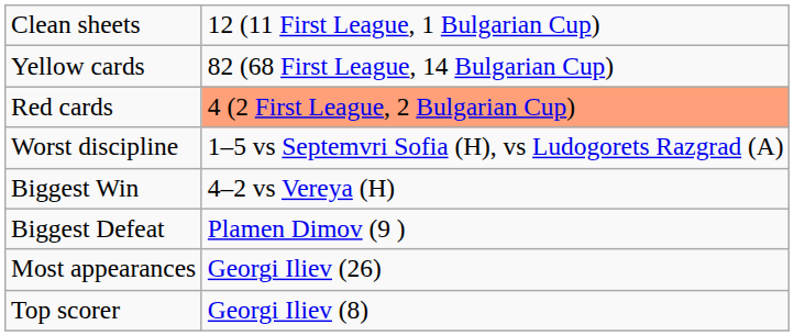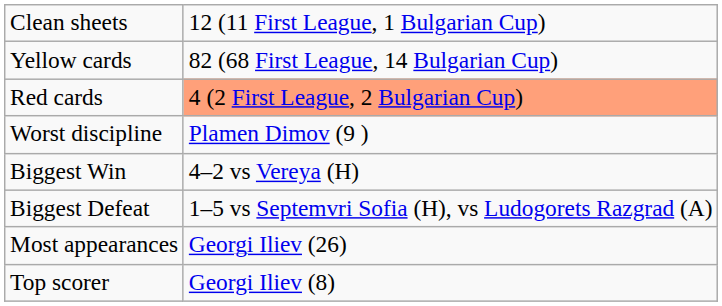 <table class="wikitable">
 <tr>
 <td>Clean sheets</td>
 <td>12 (11 <a href='#'>First League</a>, 1 <a href='#'>Bulgarian Cup</a>)</td>
 </tr>
 <tr>
 <td>Yellow cards</td>
 <td>82 (68 <a href='#'>First League</a>, 14 <a href='#'>Bulgarian Cup</a>)</td>
 </tr>
 <tr>
 <td>Red cards</td>
 <td style="background: lightsalmon;">4 (2 <a href='#'>First League</a>, 2 <a href='#'>Bulgarian Cup</a>)</td>
 </tr>
 <tr>
 <td>Worst discipline</td>
-<td>1–5 vs <a href='#'>Septemvri Sofia</a> (H), vs <a href='#'>Ludogorets Razgrad</a> (A)</td>
+<td> <a href='#'>Plamen Dimov</a> (9 )</td>
 </tr>
 <tr>
 <td>Biggest Win</td>
 <td>4–2 vs <a href='#'>Vereya</a> (H)</td>
 </tr>
 <tr>
 <td>Biggest Defeat</td>
-<td> <a href='#'>Plamen Dimov</a> (9 )</td>
+<td>1–5 vs <a href='#'>Septemvri Sofia</a> (H), vs <a href='#'>Ludogorets Razgrad</a> (A)</td>
 </tr>
 <tr>
 <td>Most appearances</td>
 <td> <a href='#'>Georgi Iliev</a> (26)</td>
 </tr>
 <tr>
 <td>Top scorer</td>
 <td> <a href='#'>Georgi Iliev</a> (8)</td>
 </tr>
 </table>
